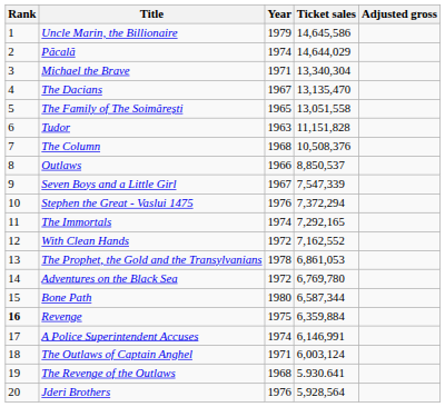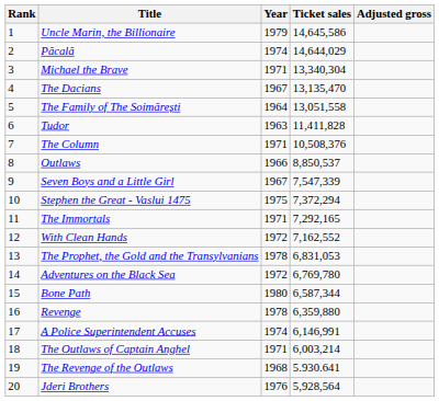 <table class="wikitable sortable plainrowheaders" style="margin:auto; margin:auto;">
 <tr>
 <th scope="col">Rank</th>
 <th scope="col">Title</th>
 <th scope="col">Year</th>
 <th scope="col">Ticket sales</th>
 <th scope="col">Adjusted gross</th>
 </tr>
 <tr>
 <td>1</td>
 <td><em><a href='#'>Uncle Marin, the Billionaire</a></em></td>
 <td>1979</td>
 <td>14,645,586</td>
 <td></td>
 </tr>
 <tr>
 <td>2</td>
 <td><em><a href='#'>Păcală</a></em></td>
 <td>1974</td>
 <td>14,644,029</td>
 <td></td>
 </tr>
 <tr>
 <td>3</td>
 <td><em><a href='#'>Michael the Brave</a></em></td>
 <td>1971</td>
 <td>13,340,304</td>
 <td></td>
 </tr>
 <tr>
 <td>4</td>
 <td><em><a href='#'>The Dacians</a></em></td>
 <td>1967</td>
 <td>13,135,470</td>
 <td></td>
 </tr>
 <tr>
 <td>5</td>
 <td><em><a href='#'>The Family of The Soimărești</a></em></td>
-<td>1965</td>
+<td>1964</td>
 <td>13,051,558</td>
 <td></td>
 </tr>
 <tr>
 <td>6</td>
 <td><em><a href='#'>Tudor</a></em></td>
 <td>1963</td>
-<td>11,151,828</td>
+<td>11,411,828</td>
 <td></td>
 </tr>
 <tr>
 <td>7</td>
 <td><em><a href='#'>The Column</a></em></td>
-<td>1968</td>
+<td>1971</td>
 <td>10,508,376</td>
 <td></td>
 </tr>
 <tr>
 <td>8</td>
 <td><em><a href='#'>Outlaws</a></em></td>
 <td>1966</td>
 <td>8,850,537</td>
 <td></td>
 </tr>
 <tr>
 <td>9</td>
 <td><em><a href='#'>Seven Boys and a Little Girl</a></em></td>
 <td>1967</td>
 <td>7,547,339</td>
 <td></td>
 </tr>
 <tr>
 <td>10</td>
 <td><em><a href='#'>Stephen the Great - Vaslui 1475</a></em></td>
-<td>1976</td>
+<td>1975</td>
 <td>7,372,294</td>
 <td></td>
 </tr>
 <tr>
 <td>11</td>
 <td><em><a href='#'>The Immortals</a></em></td>
-<td>1974</td>
+<td>1971</td>
 <td>7,292,165</td>
 <td></td>
 </tr>
 <tr>
 <td>12</td>
 <td><em><a href='#'>With Clean Hands</a></em></td>
 <td>1972</td>
 <td>7,162,552</td>
 <td></td>
 </tr>
 <tr>
 <td>13</td>
 <td><em><a href='#'>The Prophet, the Gold and the Transylvanians</a></em></td>
 <td>1978</td>
-<td>6,861,053</td>
+<td>6,831,053</td>
 <td></td>
 </tr>
 <tr>
 <td>14</td>
 <td><em><a href='#'>Adventures on the Black Sea</a></em></td>
 <td>1972</td>
 <td>6,769,780</td>
 <td></td>
 </tr>
 <tr>
 <td>15</td>
 <td><em><a href='#'>Bone Path</a></em></td>
 <td>1980</td>
 <td>6,587,344</td>
 <td></td>
 </tr>
 <tr>
-<td><strong>16</strong></td>
+<td>16</td>
 <td><em><a href='#'>Revenge</a></em></td>
-<td>1975</td>
-<td>6,359,884</td>
+<td>1978</td>
+<td>6,359,880</td>
 <td></td>
 </tr>
 <tr>
 <td>17</td>
 <td><em><a href='#'>A Police Superintendent Accuses</a></em></td>
 <td>1974</td>
 <td>6,146,991</td>
 <td></td>
 </tr>
 <tr>
 <td>18</td>
 <td><em><a href='#'>The Outlaws of Captain Anghel</a></em></td>
 <td>1971</td>
-<td>6,003,124</td>
+<td>6,003,214</td>
 <td></td>
 </tr>
 <tr>
 <td>19</td>
 <td><em><a href='#'>The Revenge of the Outlaws</a></em></td>
 <td>1968</td>
 <td>5.930.641</td>
 <td></td>
 </tr>
 <tr>
 <td>20</td>
 <td><em><a href='#'>Jderi Brothers</a></em></td>
 <td>1976</td>
 <td>5,928,564</td>
 <td></td>
 </tr>
 </table>
